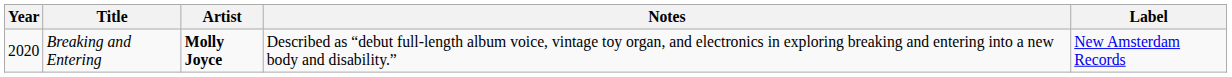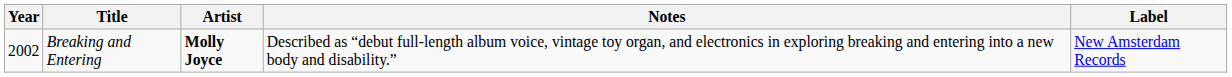 <table class="wikitable">
 <tr>
 <th>Year</th>
 <th>Title</th>
 <th>Artist</th>
 <th>Notes</th>
 <th>Label</th>
 </tr>
 <tr>
-<td>2020</td>
+<td>2002</td>
 <td><em>Breaking and Entering</em></td>
 <td><strong>Molly Joyce</strong></td>
 <td>Described as “debut full-length album voice, vintage toy organ, and electronics in exploring breaking and entering into a new body and disability.”</td>
 <td><a href='#'>New Amsterdam Records</a></td>
 </tr>
 </table>
